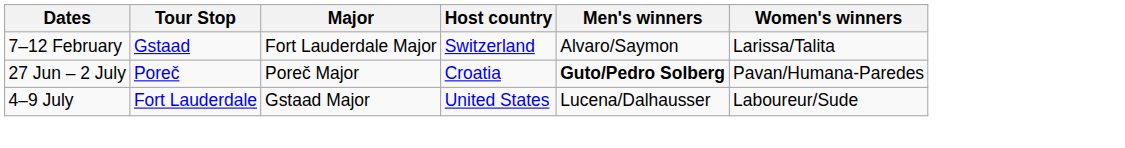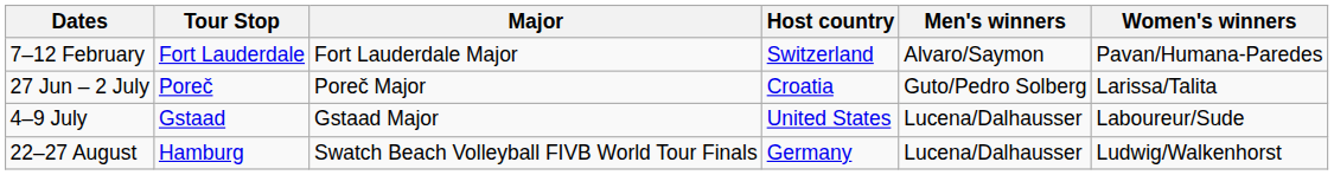 <table class="wikitable">
 <tr>
 <th>Dates</th>
 <th>Tour Stop</th>
 <th>Major</th>
 <th>Host country</th>
 <th>Men's winners</th>
 <th>Women's winners</th>
 </tr>
 <tr>
 <td>7–12 February</td>
-<td><a href='#'>Gstaad</a></td>
+<td><a href='#'>Fort Lauderdale</a></td>
 <td>Fort Lauderdale Major</td>
 <td> <a href='#'>Switzerland</a></td>
 <td>Alvaro/Saymon </td>
-<td>Larissa/Talita </td>
+<td>Pavan/Humana-Paredes </td>
 </tr>
 <tr>
 <td>27 Jun – 2 July</td>
 <td><a href='#'>Poreč</a></td>
 <td>Poreč  Major</td>
 <td> <a href='#'>Croatia</a></td>
-<td><strong>Guto/Pedro Solberg </strong></td>
-<td>Pavan/Humana-Paredes </td>
+<td>Guto/Pedro Solberg </td>
+<td>Larissa/Talita </td>
 </tr>
 <tr>
 <td>4–9 July</td>
-<td><a href='#'>Fort Lauderdale</a></td>
+<td><a href='#'>Gstaad</a></td>
 <td>Gstaad Major</td>
 <td> <a href='#'>United States</a></td>
 <td>Lucena/Dalhausser </td>
 <td>Laboureur/Sude </td>
 </tr>
+<tr>
+<td>22–27 August</td>
+<td><a href='#'>Hamburg</a></td>
+<td>Swatch Beach Volleyball FIVB World Tour Finals</td>
+<td> <a href='#'>Germany</a></td>
+<td>Lucena/Dalhausser </td>
+<td>Ludwig/Walkenhorst </td>
+</tr>
 </table>
